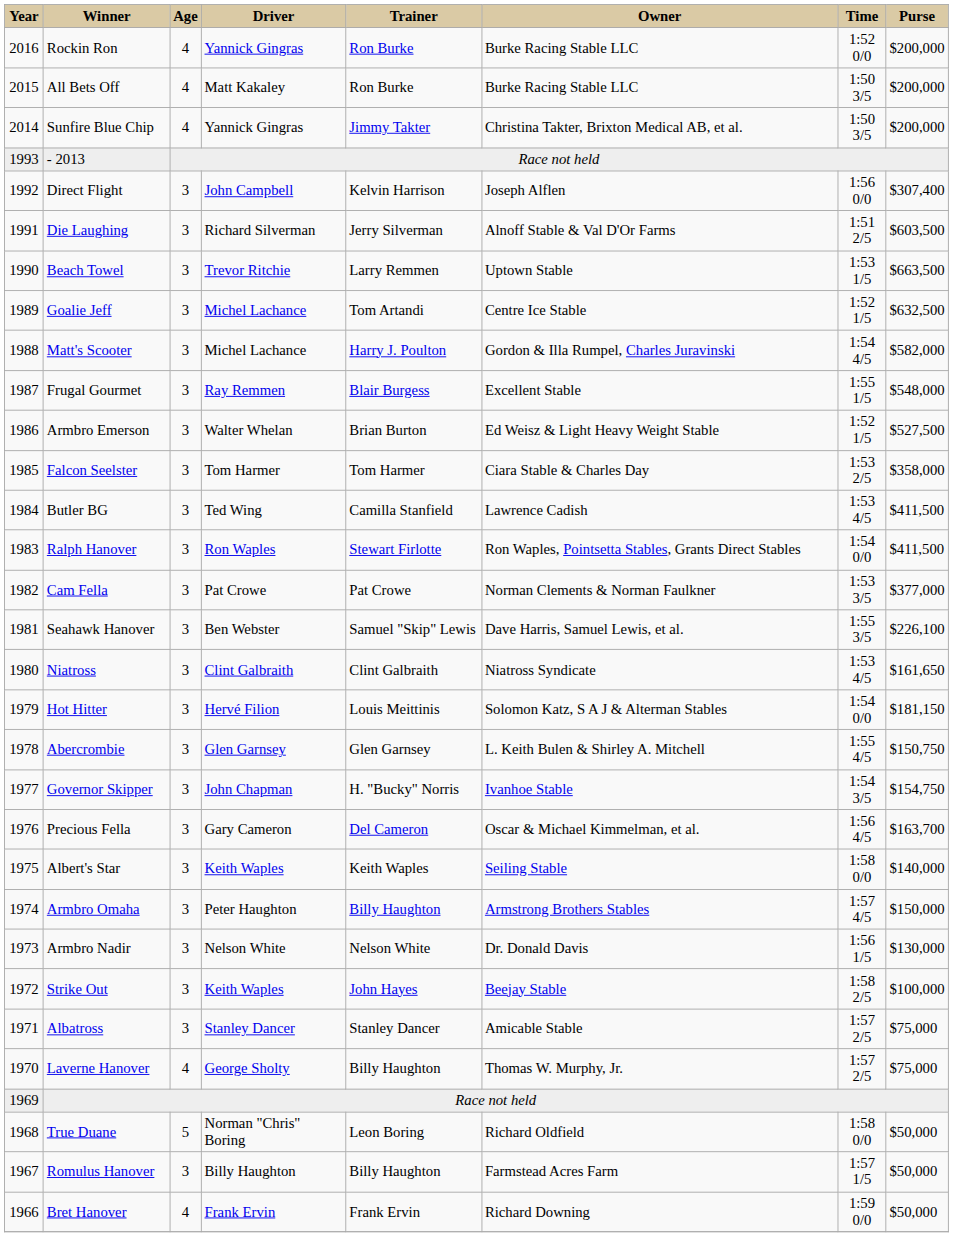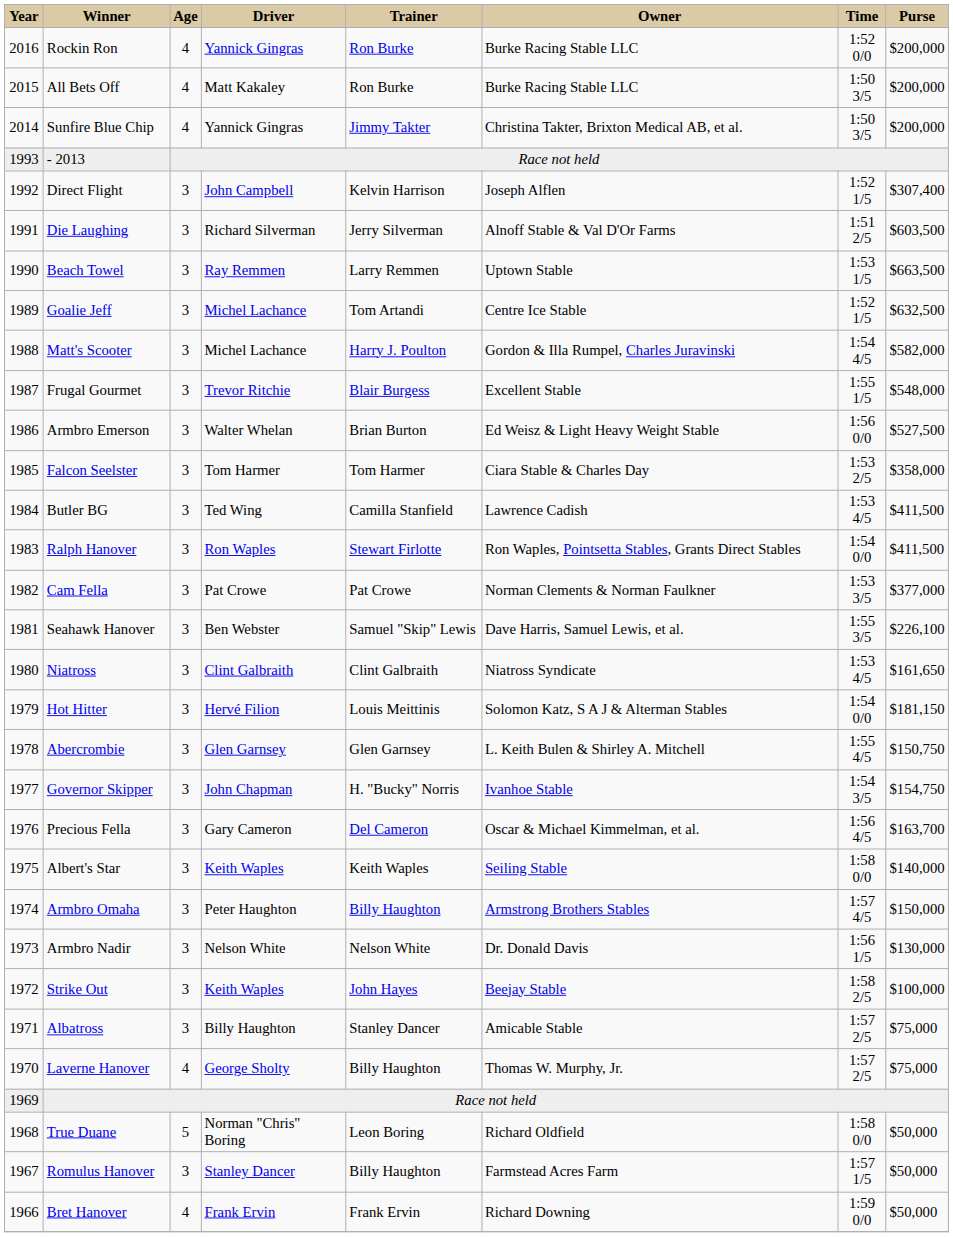 <table class="wikitable sortable">
 <tr>
 <th style="background-color:#DACAA5; width:35px">Year<br></th>
 <th style="background-color:#DACAA5; width:130px">Winner<br></th>
 <th style="background-color:#DACAA5; width:24px">Age<br></th>
 <th style="background-color:#DACAA5; width:150px">Driver<br></th>
 <th style="background-color:#DACAA5; width:140px">Trainer<br></th>
 <th style="background-color:#DACAA5; width:380px">Owner<br></th>
 <th style="background-color:#DACAA5; width:45px">Time <br></th>
 <th style="background-color:#DACAA5; width:45px">Purse<br></th>
 </tr>
 <tr>
 <td align=center>2016</td>
 <td>Rockin Ron</td>
 <td align=center>4</td>
 <td><a href='#'>Yannick Gingras</a></td>
 <td><a href='#'>Ron Burke</a></td>
 <td>Burke Racing Stable LLC</td>
 <td align=center>1:52 0/0</td>
 <td>$200,000</td>
 </tr>
 <tr>
 <td align=center>2015</td>
 <td>All Bets Off</td>
 <td align=center>4</td>
 <td>Matt Kakaley</td>
 <td>Ron Burke</td>
 <td>Burke Racing Stable LLC</td>
 <td align=center>1:50 3/5</td>
 <td>$200,000</td>
 </tr>
 <tr>
 <td align=center>2014</td>
 <td>Sunfire Blue Chip</td>
 <td align=center>4</td>
 <td>Yannick Gingras</td>
 <td><a href='#'>Jimmy Takter</a></td>
 <td>Christina Takter, Brixton Medical AB, et al.</td>
 <td align=center>1:50 3/5</td>
 <td>$200,000</td>
 </tr>
 <tr bgcolor="#eeeeee">
 <td align=center>1993</td>
 <td>- 2013</td>
 <td align=center  colspan=9><em>Race not held</em></td>
 </tr>
 <tr>
 <td align=center>1992</td>
 <td>Direct Flight</td>
 <td align=center>3</td>
 <td><a href='#'>John Campbell</a></td>
 <td>Kelvin Harrison</td>
 <td>Joseph Alflen</td>
-<td align=center>1:56 0/0</td>
+<td align=center>1:52 1/5</td>
 <td>$307,400</td>
 </tr>
 <tr>
 <td align=center>1991</td>
 <td><a href='#'>Die Laughing</a></td>
 <td align=center>3</td>
 <td>Richard Silverman</td>
 <td>Jerry Silverman</td>
 <td>Alnoff Stable & Val D'Or Farms</td>
 <td align=center>1:51 2/5</td>
 <td>$603,500</td>
 </tr>
 <tr>
 <td align=center>1990</td>
 <td><a href='#'>Beach Towel</a></td>
 <td align=center>3</td>
-<td><a href='#'>Trevor Ritchie</a></td>
+<td><a href='#'>Ray Remmen</a></td>
 <td>Larry Remmen</td>
 <td>Uptown Stable</td>
 <td align=center>1:53 1/5</td>
 <td>$663,500</td>
 </tr>
 <tr>
 <td align=center>1989</td>
 <td><a href='#'>Goalie Jeff</a></td>
 <td align=center>3</td>
 <td><a href='#'>Michel Lachance</a></td>
 <td>Tom Artandi</td>
 <td>Centre Ice Stable</td>
 <td align=center>1:52 1/5</td>
 <td>$632,500</td>
 </tr>
 <tr>
 <td align=center>1988</td>
 <td><a href='#'>Matt's Scooter</a></td>
 <td align=center>3</td>
 <td>Michel Lachance</td>
 <td><a href='#'>Harry J. Poulton</a></td>
 <td>Gordon & Illa Rumpel, <a href='#'>Charles Juravinski</a></td>
 <td align=center>1:54 4/5</td>
 <td>$582,000</td>
 </tr>
 <tr>
 <td align=center>1987</td>
 <td>Frugal Gourmet</td>
 <td align=center>3</td>
-<td><a href='#'>Ray Remmen</a></td>
+<td><a href='#'>Trevor Ritchie</a></td>
 <td><a href='#'>Blair Burgess</a></td>
 <td>Excellent Stable</td>
 <td align=center>1:55 1/5</td>
 <td>$548,000</td>
 </tr>
 <tr>
 <td align=center>1986</td>
 <td>Armbro Emerson</td>
 <td align=center>3</td>
 <td>Walter Whelan</td>
 <td>Brian Burton</td>
 <td>Ed Weisz & Light Heavy Weight Stable</td>
-<td align=center>1:52 1/5</td>
+<td align=center>1:56 0/0</td>
 <td>$527,500</td>
 </tr>
 <tr>
 <td align=center>1985</td>
 <td><a href='#'>Falcon Seelster</a></td>
 <td align=center>3</td>
 <td>Tom Harmer</td>
 <td>Tom Harmer</td>
 <td>Ciara Stable & Charles Day</td>
 <td align=center>1:53 2/5</td>
 <td>$358,000</td>
 </tr>
 <tr>
 <td align=center>1984</td>
 <td>Butler BG</td>
 <td align=center>3</td>
 <td>Ted Wing</td>
 <td>Camilla Stanfield</td>
 <td>Lawrence Cadish</td>
 <td align=center>1:53 4/5</td>
 <td>$411,500</td>
 </tr>
 <tr>
 <td align=center>1983</td>
 <td><a href='#'>Ralph Hanover</a></td>
 <td align=center>3</td>
 <td><a href='#'>Ron Waples</a></td>
 <td><a href='#'>Stewart Firlotte</a></td>
 <td>Ron Waples, <a href='#'>Pointsetta Stables</a>, Grants Direct Stables</td>
 <td align=center>1:54 0/0</td>
 <td>$411,500</td>
 </tr>
 <tr>
 <td align=center>1982</td>
 <td><a href='#'>Cam Fella</a></td>
 <td align=center>3</td>
 <td>Pat Crowe</td>
 <td>Pat Crowe</td>
 <td>Norman Clements & Norman Faulkner</td>
 <td align=center>1:53 3/5</td>
 <td>$377,000</td>
 </tr>
 <tr>
 <td align=center>1981</td>
 <td>Seahawk Hanover</td>
 <td align=center>3</td>
 <td>Ben Webster</td>
 <td>Samuel "Skip" Lewis</td>
 <td>Dave Harris, Samuel Lewis, et al.</td>
 <td align=center>1:55 3/5</td>
 <td>$226,100</td>
 </tr>
 <tr>
 <td align=center>1980</td>
 <td><a href='#'>Niatross</a></td>
 <td align=center>3</td>
 <td><a href='#'>Clint Galbraith</a></td>
 <td>Clint Galbraith</td>
 <td>Niatross Syndicate</td>
 <td align=center>1:53 4/5</td>
 <td>$161,650</td>
 </tr>
 <tr>
 <td align=center>1979</td>
 <td><a href='#'>Hot Hitter</a></td>
 <td align=center>3</td>
 <td><a href='#'>Hervé Filion</a></td>
 <td>Louis Meittinis</td>
 <td>Solomon Katz, S A J & Alterman Stables</td>
 <td align=center>1:54 0/0</td>
 <td>$181,150</td>
 </tr>
 <tr>
 <td align=center>1978</td>
 <td><a href='#'>Abercrombie</a></td>
 <td align=center>3</td>
 <td><a href='#'>Glen Garnsey</a></td>
 <td>Glen Garnsey</td>
 <td>L. Keith Bulen & Shirley A. Mitchell</td>
 <td align=center>1:55 4/5</td>
 <td>$150,750</td>
 </tr>
 <tr>
 <td align=center>1977</td>
 <td><a href='#'>Governor Skipper</a></td>
 <td align=center>3</td>
 <td><a href='#'>John Chapman</a></td>
 <td>H. "Bucky" Norris</td>
 <td><a href='#'>Ivanhoe Stable</a></td>
 <td align=center>1:54 3/5</td>
 <td>$154,750</td>
 </tr>
 <tr>
 <td align=center>1976</td>
 <td>Precious Fella</td>
 <td align=center>3</td>
 <td>Gary Cameron</td>
 <td><a href='#'>Del Cameron</a></td>
 <td>Oscar & Michael Kimmelman, et al.</td>
 <td align=center>1:56 4/5</td>
 <td>$163,700</td>
 </tr>
 <tr>
 <td align=center>1975</td>
 <td>Albert's Star</td>
 <td align=center>3</td>
 <td><a href='#'>Keith Waples</a></td>
 <td>Keith Waples</td>
 <td><a href='#'>Seiling Stable</a></td>
 <td align=center>1:58 0/0</td>
 <td>$140,000</td>
 </tr>
 <tr>
 <td align=center>1974</td>
 <td><a href='#'>Armbro Omaha</a></td>
 <td align=center>3</td>
 <td>Peter Haughton</td>
 <td><a href='#'>Billy Haughton</a></td>
 <td><a href='#'>Armstrong Brothers Stables</a></td>
 <td align=center>1:57 4/5</td>
 <td>$150,000</td>
 </tr>
 <tr>
 <td align=center>1973</td>
 <td>Armbro Nadir</td>
 <td align=center>3</td>
 <td>Nelson White</td>
 <td>Nelson White</td>
 <td>Dr. Donald Davis</td>
 <td align=center>1:56 1/5</td>
 <td>$130,000</td>
 </tr>
 <tr>
 <td align=center>1972</td>
 <td><a href='#'>Strike Out</a></td>
 <td align=center>3</td>
 <td><a href='#'>Keith Waples</a></td>
 <td><a href='#'>John Hayes</a></td>
 <td><a href='#'>Beejay Stable</a></td>
 <td align=center>1:58 2/5</td>
 <td>$100,000</td>
 </tr>
 <tr>
 <td align=center>1971</td>
 <td><a href='#'>Albatross</a></td>
 <td align=center>3</td>
-<td><a href='#'>Stanley Dancer</a></td>
+<td>Billy Haughton</td>
 <td>Stanley Dancer</td>
 <td>Amicable Stable</td>
 <td align=center>1:57 2/5</td>
 <td>$75,000</td>
 </tr>
 <tr>
 <td align=center>1970</td>
 <td><a href='#'>Laverne Hanover</a></td>
 <td align=center>4</td>
 <td><a href='#'>George Sholty</a></td>
 <td>Billy Haughton</td>
 <td>Thomas W. Murphy, Jr.</td>
 <td align=center>1:57 2/5</td>
 <td>$75,000</td>
 </tr>
 <tr bgcolor="#eeeeee">
 <td align=center>1969</td>
 <td align=center  colspan=7><em>Race not held</em></td>
 </tr>
 <tr>
 <td align=center>1968</td>
 <td><a href='#'>True Duane</a></td>
 <td align=center>5</td>
 <td>Norman "Chris" Boring</td>
 <td>Leon Boring</td>
 <td>Richard Oldfield</td>
 <td align=center>1:58 0/0</td>
 <td>$50,000</td>
 </tr>
 <tr>
 <td align=center>1967</td>
 <td><a href='#'>Romulus Hanover</a></td>
 <td align=center>3</td>
-<td>Billy Haughton</td>
+<td><a href='#'>Stanley Dancer</a></td>
 <td>Billy Haughton</td>
 <td>Farmstead Acres Farm</td>
 <td align=center>1:57 1/5</td>
 <td>$50,000</td>
 </tr>
 <tr>
 <td align=center>1966</td>
 <td><a href='#'>Bret Hanover</a></td>
 <td align=center>4</td>
 <td><a href='#'>Frank Ervin</a></td>
 <td>Frank Ervin</td>
 <td>Richard Downing</td>
 <td align=center>1:59 0/0</td>
 <td>$50,000</td>
 </tr>
 <tr>
 </tr>
 </table>
